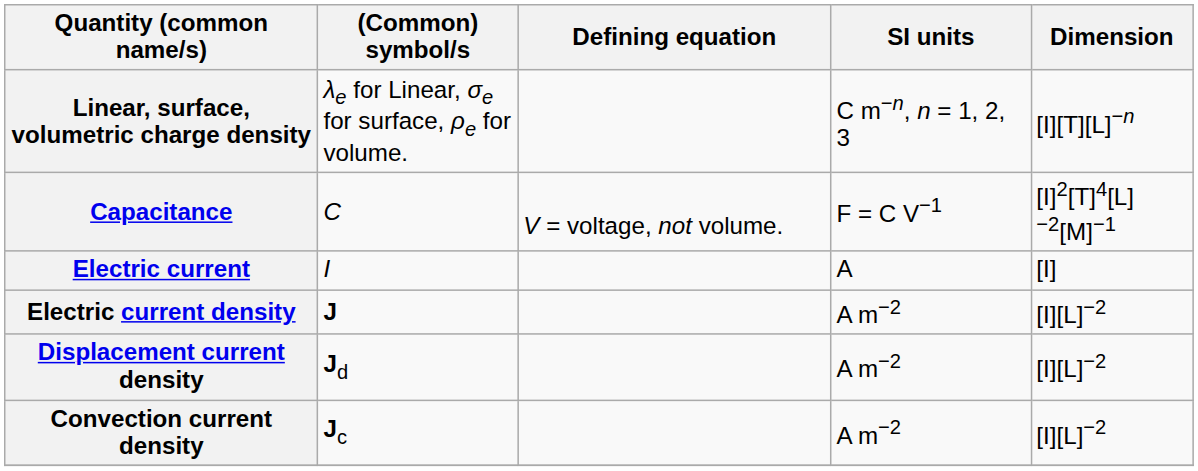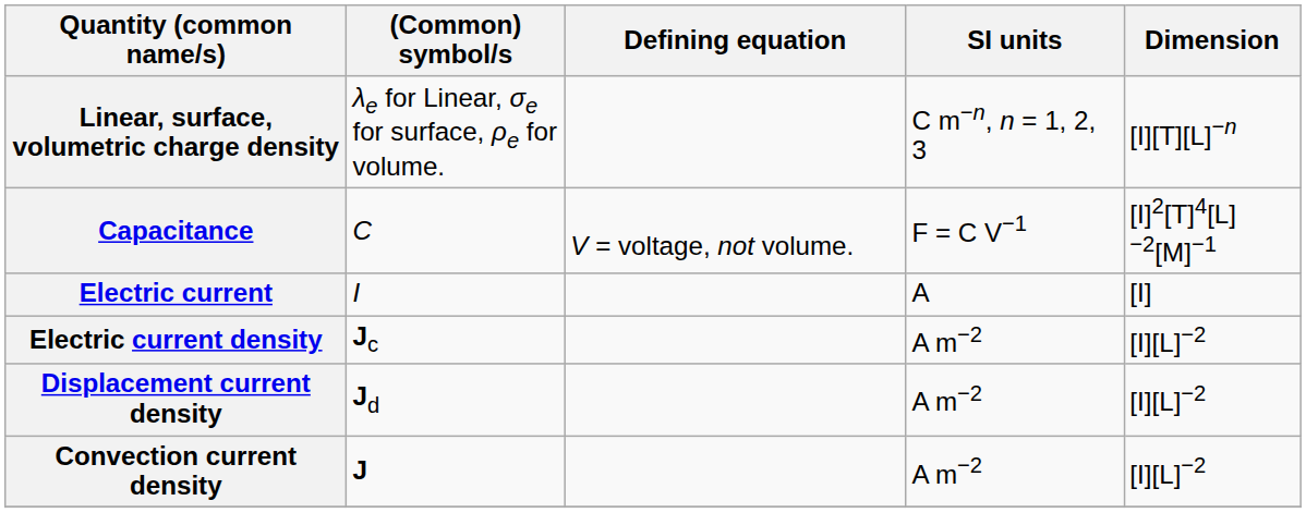 <table class="wikitable">
 <tr>
 <th scope="col" width="200">Quantity (common name/s)</th>
 <th scope="col" width="125">(Common) symbol/s</th>
 <th scope="col" width="200">Defining equation</th>
 <th scope="col" width="125">SI units</th>
 <th scope="col" width="100">Dimension</th>
 </tr>
 <tr>
 <th>Linear, surface, volumetric charge density</th>
 <td><em>λ<sub>e</sub></em> for Linear, <em>σ<sub>e</sub></em> for surface, <em>ρ<sub>e</sub></em> for volume.</td>
 <td><br><br></td>
 <td>C m<sup>−<em>n</em></sup>, <em>n</em> = 1, 2, 3</td>
 <td>[I][T][L]<sup>−<em>n</em></sup></td>
 </tr>
 <tr>
 <th><a href='#'>Capacitance</a></th>
 <td><em>C</em></td>
 <td><br><em>V</em> = voltage, <em>not</em> volume.</td>
 <td>F = C V<sup>−1</sup></td>
 <td>[I]<sup>2</sup>[T]<sup>4</sup>[L]<sup>−2</sup>[M]<sup>−1</sup></td>
 </tr>
 <tr>
 <th><a href='#'>Electric current</a></th>
 <td><em>I</em></td>
 <td></td>
 <td>A</td>
 <td>[I]</td>
 </tr>
 <tr>
 <th>Electric <a href='#'>current density</a></th>
-<td><strong>J</strong></td>
+<td><strong>J</strong><sub>c</sub></td>
 <td></td>
 <td>A m<sup>−2</sup></td>
 <td>[I][L]<sup>−2</sup></td>
 </tr>
 <tr>
 <th><a href='#'>Displacement current</a> density</th>
 <td><strong>J</strong><sub>d</sub></td>
 <td></td>
 <td>A m<sup>−2</sup></td>
 <td>[I][L]<sup>−2</sup></td>
 </tr>
 <tr>
 <th>Convection current density</th>
-<td><strong>J</strong><sub>c</sub></td>
+<td><strong>J</strong></td>
 <td></td>
 <td>A m<sup>−2</sup></td>
 <td>[I][L]<sup>−2</sup></td>
 </tr>
 <tr>
 </tr>
 </table>
